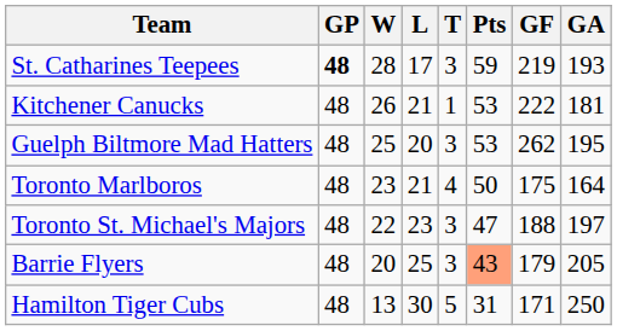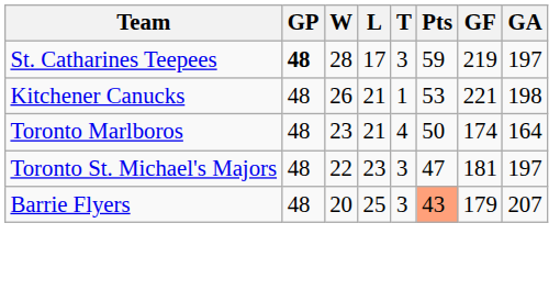 <table class="wikitable">
 <tr>
 <th>Team</th>
 <th>GP</th>
 <th>W</th>
 <th>L</th>
 <th>T</th>
 <th>Pts</th>
 <th>GF</th>
 <th>GA</th>
 </tr>
 <tr>
 <td><a href='#'>St. Catharines Teepees</a></td>
 <td><strong>48</strong></td>
 <td>28</td>
 <td>17</td>
 <td>3</td>
 <td>59</td>
 <td>219</td>
-<td>193</td>
+<td>197</td>
 </tr>
 <tr>
 <td><a href='#'>Kitchener Canucks</a></td>
 <td>48</td>
 <td>26</td>
 <td>21</td>
 <td>1</td>
 <td>53</td>
-<td>222</td>
-<td>181</td>
-</tr>
-<tr>
-<td><a href='#'>Guelph Biltmore Mad Hatters</a></td>
-<td>48</td>
-<td>25</td>
-<td>20</td>
-<td>3</td>
-<td>53</td>
-<td>262</td>
-<td>195</td>
+<td>221</td>
+<td>198</td>
 </tr>
 <tr>
 <td><a href='#'>Toronto Marlboros</a></td>
 <td>48</td>
 <td>23</td>
 <td>21</td>
 <td>4</td>
 <td>50</td>
-<td>175</td>
+<td>174</td>
 <td>164</td>
 </tr>
 <tr>
 <td><a href='#'>Toronto St. Michael's Majors</a></td>
 <td>48</td>
 <td>22</td>
 <td>23</td>
 <td>3</td>
 <td>47</td>
-<td>188</td>
+<td>181</td>
 <td>197</td>
 </tr>
 <tr>
 <td><a href='#'>Barrie Flyers</a></td>
 <td>48</td>
 <td>20</td>
 <td>25</td>
 <td>3</td>
 <td style="background: lightsalmon;">43</td>
 <td>179</td>
-<td>205</td>
-</tr>
-<tr>
-<td><a href='#'>Hamilton Tiger Cubs</a></td>
-<td>48</td>
-<td>13</td>
-<td>30</td>
-<td>5</td>
-<td>31</td>
-<td>171</td>
-<td>250</td>
+<td>207</td>
 </tr>
 </table>
